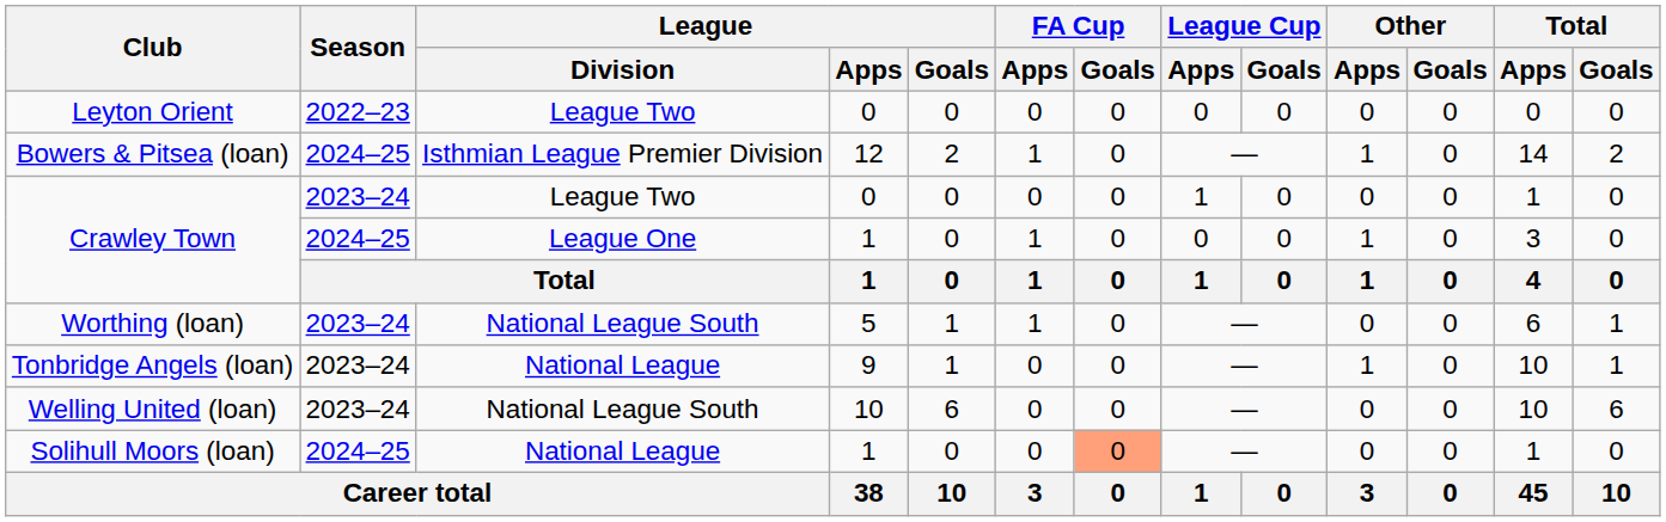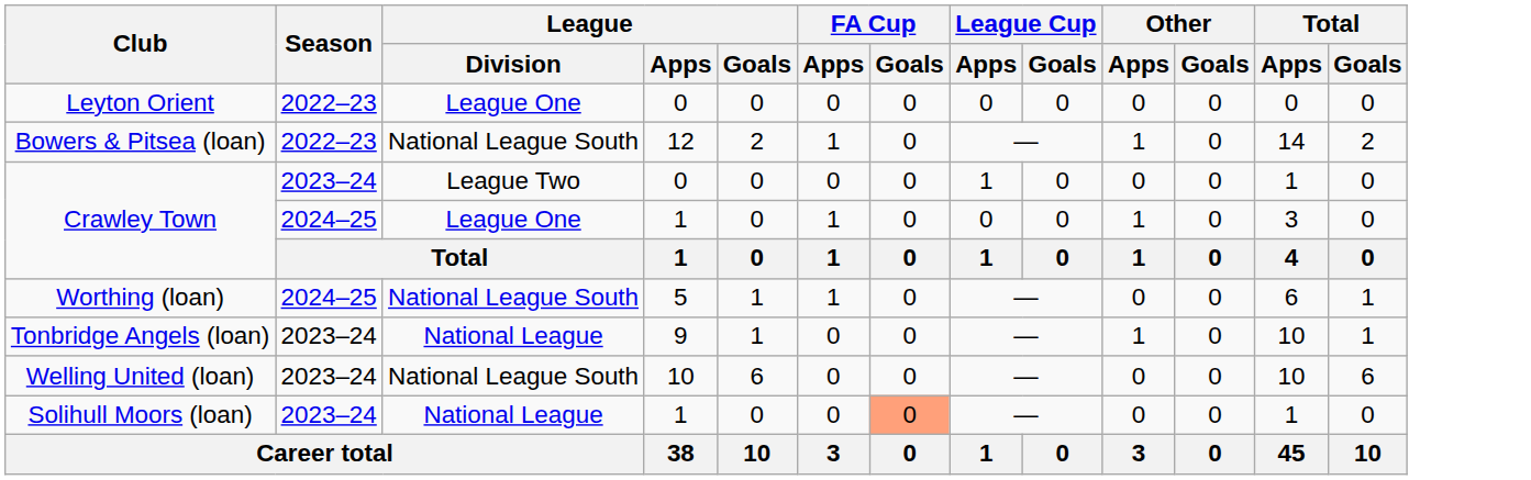 <table class="wikitable" style="text-align: center">
 <tr>
 <th rowspan="2">Club</th>
 <th rowspan="2">Season</th>
 <th colspan="3">League</th>
 <th colspan="2"><a href='#'>FA Cup</a></th>
 <th colspan="2"><a href='#'>League Cup</a></th>
 <th colspan="2">Other</th>
 <th colspan="2">Total</th>
 </tr>
 <tr>
 <th>Division</th>
 <th>Apps</th>
 <th>Goals</th>
 <th>Apps</th>
 <th>Goals</th>
 <th>Apps</th>
 <th>Goals</th>
 <th>Apps</th>
 <th>Goals</th>
 <th>Apps</th>
 <th>Goals</th>
 </tr>
 <tr>
 <td><a href='#'>Leyton Orient</a></td>
 <td><a href='#'>2022–23</a></td>
-<td><a href='#'>League Two</a></td>
+<td><a href='#'>League One</a></td>
 <td>0</td>
 <td>0</td>
 <td>0</td>
 <td>0</td>
 <td>0</td>
 <td>0</td>
 <td>0</td>
 <td>0</td>
 <td>0</td>
 <td>0</td>
 </tr>
 <tr>
 <td><a href='#'>Bowers & Pitsea</a> (loan)</td>
-<td><a href='#'>2024–25</a></td>
-<td><a href='#'>Isthmian League</a> Premier Division</td>
+<td><a href='#'>2022–23</a></td>
+<td>National League South</td>
 <td>12</td>
 <td>2</td>
 <td>1</td>
 <td>0</td>
 <td colspan="2">—</td>
 <td>1</td>
 <td>0</td>
 <td>14</td>
 <td>2</td>
 </tr>
 <tr>
 <td rowspan="3"><a href='#'>Crawley Town</a></td>
 <td><a href='#'>2023–24</a></td>
 <td>League Two</td>
 <td>0</td>
 <td>0</td>
 <td>0</td>
 <td>0</td>
 <td>1</td>
 <td>0</td>
 <td>0</td>
 <td>0</td>
 <td>1</td>
 <td>0</td>
 </tr>
 <tr>
 <td><a href='#'>2024–25</a></td>
 <td><a href='#'>League One</a></td>
 <td>1</td>
 <td>0</td>
 <td>1</td>
 <td>0</td>
 <td>0</td>
 <td>0</td>
 <td>1</td>
 <td>0</td>
 <td>3</td>
 <td>0</td>
 </tr>
 <tr>
 <th colspan="2">Total</th>
 <th>1</th>
 <th>0</th>
 <th>1</th>
 <th>0</th>
 <th>1</th>
 <th>0</th>
 <th>1</th>
 <th>0</th>
 <th>4</th>
 <th>0</th>
 </tr>
 <tr>
 <td><a href='#'>Worthing</a> (loan)</td>
-<td><a href='#'>2023–24</a></td>
+<td><a href='#'>2024–25</a></td>
 <td><a href='#'>National League South</a></td>
 <td>5</td>
 <td>1</td>
 <td>1</td>
 <td>0</td>
 <td colspan="2">—</td>
 <td>0</td>
 <td>0</td>
 <td>6</td>
 <td>1</td>
 </tr>
 <tr>
 <td><a href='#'>Tonbridge Angels</a> (loan)</td>
 <td>2023–24</td>
 <td><a href='#'>National League</a></td>
 <td>9</td>
 <td>1</td>
 <td>0</td>
 <td>0</td>
 <td colspan="2">—</td>
 <td>1</td>
 <td>0</td>
 <td>10</td>
 <td>1</td>
 </tr>
 <tr>
 <td><a href='#'>Welling United</a> (loan)</td>
 <td>2023–24</td>
 <td>National League South</td>
 <td>10</td>
 <td>6</td>
 <td>0</td>
 <td>0</td>
 <td colspan="2">—</td>
 <td>0</td>
 <td>0</td>
 <td>10</td>
 <td>6</td>
 </tr>
 <tr>
 <td><a href='#'>Solihull Moors</a> (loan)</td>
-<td><a href='#'>2024–25</a></td>
+<td><a href='#'>2023–24</a></td>
 <td><a href='#'>National League</a></td>
 <td>1</td>
 <td>0</td>
 <td>0</td>
 <td style="background: lightsalmon;">0</td>
 <td colspan="2">—</td>
 <td>0</td>
 <td>0</td>
 <td>1</td>
 <td>0</td>
 </tr>
 <tr>
 <th colspan="3">Career total</th>
 <th>38</th>
 <th>10</th>
 <th>3</th>
 <th>0</th>
 <th>1</th>
 <th>0</th>
 <th>3</th>
 <th>0</th>
 <th>45</th>
 <th>10</th>
 </tr>
 </table>
